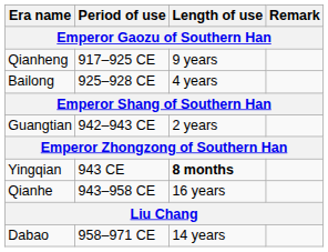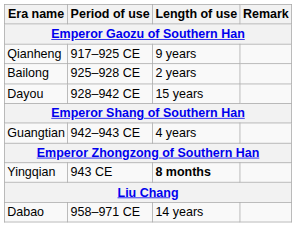 <table class="wikitable">
 <tr>
 <th>Era name</th>
 <th>Period of use</th>
 <th>Length of use</th>
 <th>Remark</th>
 </tr>
 <tr>
 <th colspan="4"><a href='#'>Emperor Gaozu of Southern Han</a><br></th>
 </tr>
 <tr>
 <td>Qianheng<br></td>
 <td>917–925 CE</td>
 <td>9 years</td>
 <td></td>
 </tr>
 <tr>
 <td>Bailong<br></td>
 <td>925–928 CE</td>
-<td>4 years</td>
+<td>2 years</td>
+<td></td>
+</tr>
+<tr>
+<td>Dayou<br></td>
+<td>928–942 CE</td>
+<td>15 years</td>
 <td></td>
 </tr>
 <tr>
 <th colspan="4"><a href='#'>Emperor Shang of Southern Han</a><br></th>
 </tr>
 <tr>
 <td>Guangtian<br></td>
 <td>942–943 CE</td>
-<td>2 years</td>
+<td>4 years</td>
 <td></td>
 </tr>
 <tr>
 <th colspan="4"><a href='#'>Emperor Zhongzong of Southern Han</a><br></th>
 </tr>
 <tr>
 <td>Yingqian<br></td>
 <td>943 CE</td>
 <td><strong>8 months</strong></td>
 <td></td>
 </tr>
 <tr>
-<td>Qianhe<br></td>
-<td>943–958 CE</td>
-<td>16 years</td>
-<td></td>
-</tr>
-<tr>
 <th colspan="4"><a href='#'>Liu Chang</a><br></th>
 </tr>
 <tr>
 <td>Dabao<br></td>
 <td>958–971 CE</td>
 <td>14 years</td>
 <td></td>
 </tr>
 </table>
